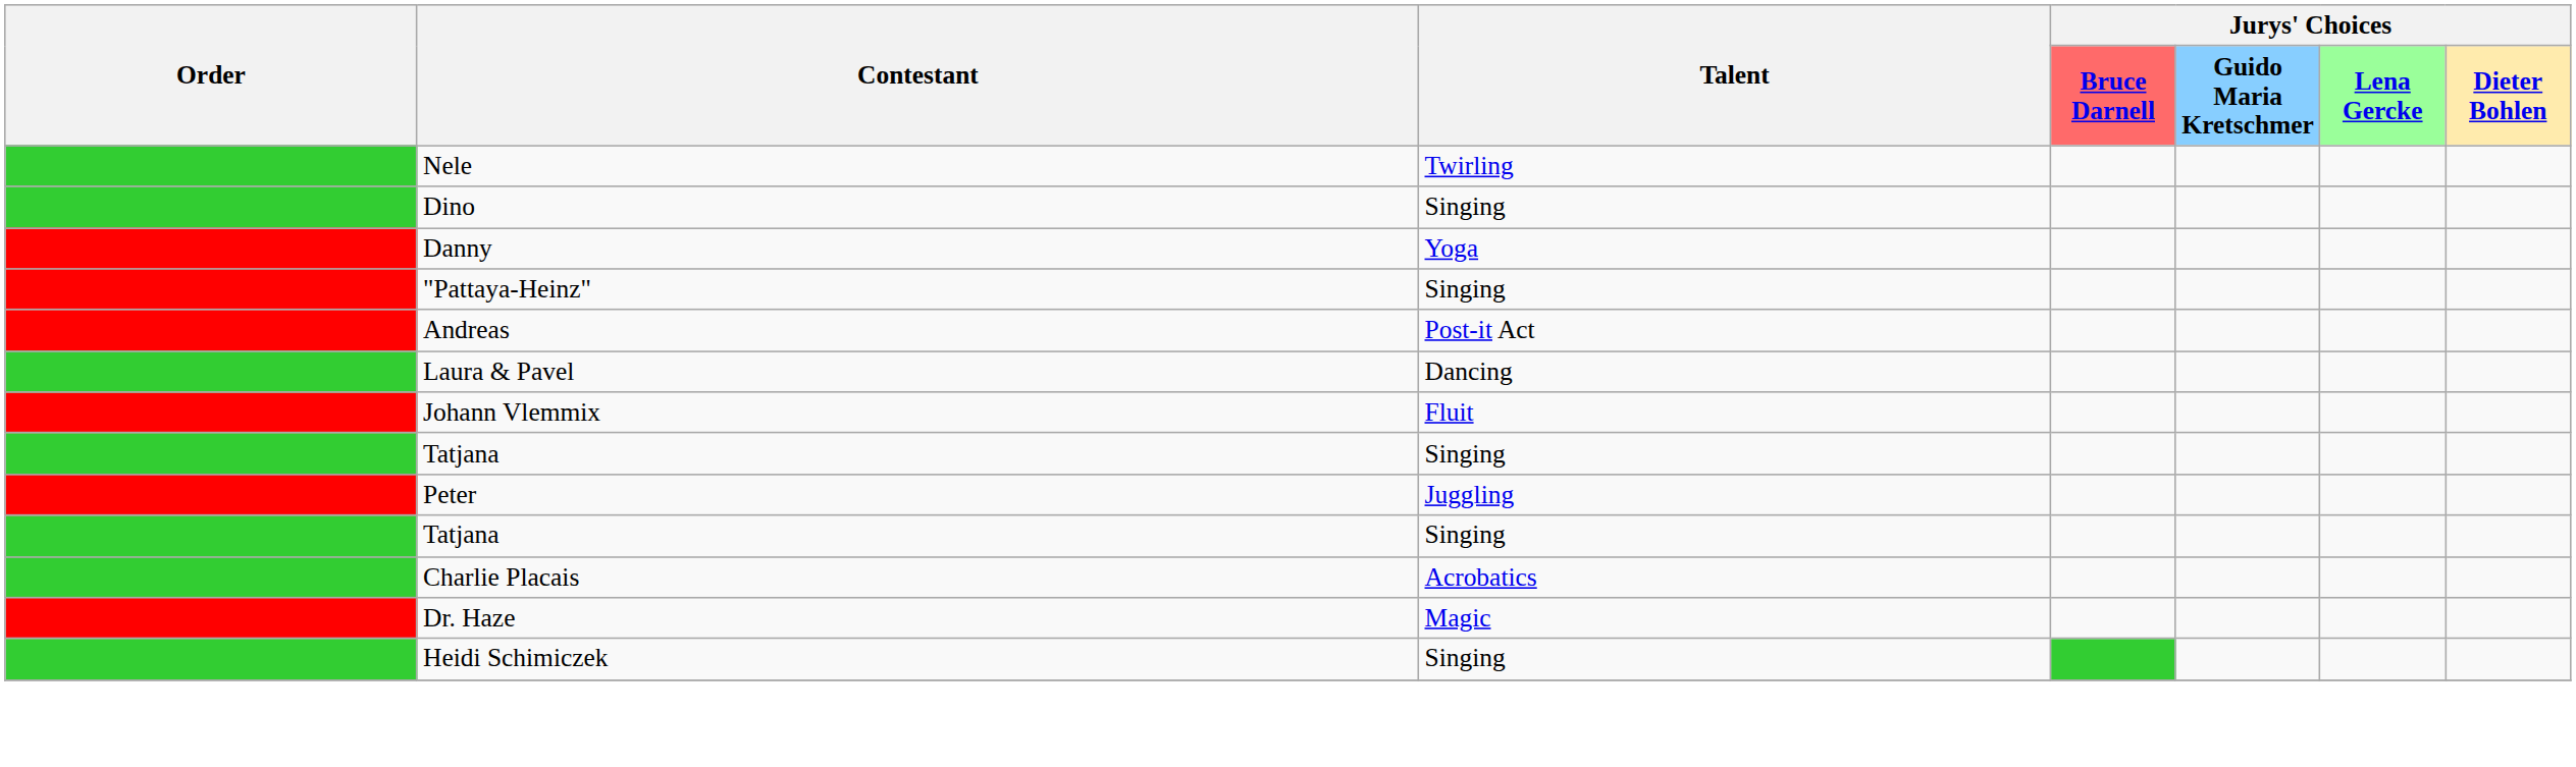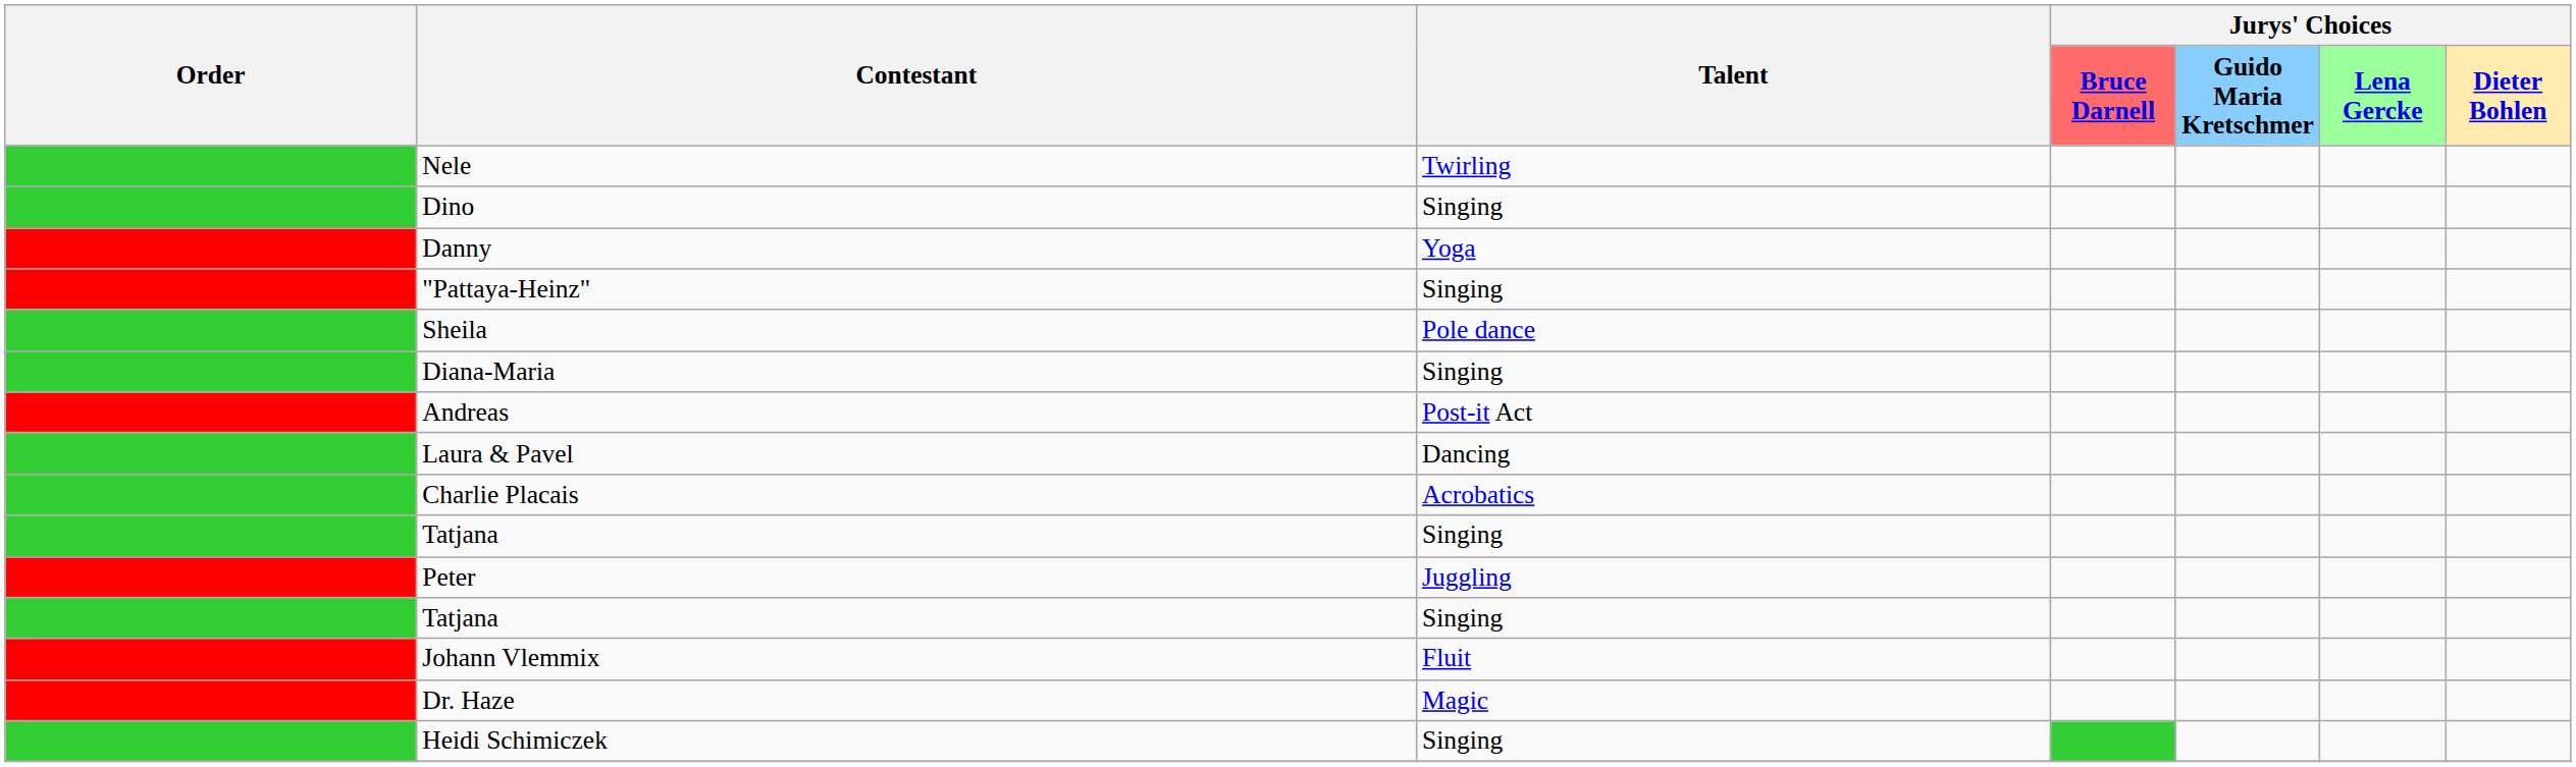 <table class="wikitable" style="width:100%;">
 <tr>
 <th rowspan="2">Order</th>
 <th rowspan="2">Contestant</th>
 <th rowspan="2">Talent</th>
 <th colspan="4">Jurys' Choices</th>
 </tr>
 <tr>
 <th style="background-color:#FF6A6A" width="70"><a href='#'>Bruce Darnell</a></th>
 <th style="background-color:#87CEFF" width="70">Guido Maria Kretschmer</th>
 <th style="background-color:#9AFF9A" width="70"><a href='#'>Lena Gercke</a></th>
 <th style="background-color:#FFEBAD" width="70"><a href='#'>Dieter Bohlen</a></th>
 </tr>
 <tr>
 <td bgcolor=limegreen></td>
 <td>Nele</td>
 <td><a href='#'>Twirling</a></td>
 <td style=";text-align:center;"></td>
 <td style=";text-align:center;"></td>
 <td style=";text-align:center;"></td>
 <td style=";text-align:center;"></td>
 </tr>
 <tr>
 <td bgcolor=limegreen></td>
 <td>Dino</td>
 <td>Singing</td>
 <td style=";text-align:center;"></td>
 <td style=";text-align:center;"></td>
 <td style=";text-align:center;"></td>
 <td style=";text-align:center;"></td>
 </tr>
 <tr>
 <td bgcolor=red></td>
 <td>Danny</td>
 <td><a href='#'>Yoga</a></td>
 <td style=";text-align:center;"></td>
 <td style=";text-align:center;"></td>
 <td style=";text-align:center;"></td>
 <td style=";text-align:center;"></td>
 </tr>
 <tr>
 <td bgcolor=red></td>
 <td>"Pattaya-Heinz"</td>
 <td>Singing</td>
 <td style=";text-align:center;"></td>
 <td style=";text-align:center;"></td>
 <td style=";text-align:center;"></td>
 <td style=";text-align:center;"></td>
 </tr>
 <tr>
+<td bgcolor=limegreen></td>
+<td>Sheila</td>
+<td><a href='#'>Pole dance</a></td>
+<td style=";text-align:center;"></td>
+<td style=";text-align:center;"></td>
+<td style=";text-align:center;"></td>
+<td style=";text-align:center;"></td>
+</tr>
+<tr>
+<td bgcolor=limegreen></td>
+<td>Diana-Maria</td>
+<td>Singing</td>
+<td style=";text-align:center;"></td>
+<td style=";text-align:center;"></td>
+<td style=";text-align:center;"></td>
+<td style=";text-align:center;"></td>
+</tr>
+<tr>
 <td bgcolor=red></td>
 <td>Andreas</td>
 <td><a href='#'>Post-it</a> Act</td>
 <td style=";text-align:center;"></td>
 <td style=";text-align:center;"></td>
 <td style=";text-align:center;"></td>
 <td style=";text-align:center;"></td>
 </tr>
 <tr>
 <td bgcolor=limegreen></td>
 <td>Laura & Pavel</td>
 <td>Dancing</td>
 <td style=";text-align:center;"></td>
 <td style=";text-align:center;"></td>
 <td style=";text-align:center;"></td>
 <td style=";text-align:center;"></td>
 </tr>
 <tr>
-<td bgcolor=red></td>
-<td>Johann Vlemmix</td>
-<td><a href='#'>Fluit</a></td>
+<td bgcolor=limegreen></td>
+<td>Charlie Placais</td>
+<td><a href='#'>Acrobatics</a></td>
 <td style=";text-align:center;"></td>
 <td style=";text-align:center;"></td>
 <td style=";text-align:center;"></td>
 <td style=";text-align:center;"></td>
 </tr>
 <tr>
 <td bgcolor=limegreen></td>
 <td>Tatjana</td>
 <td>Singing</td>
 <td style=";text-align:center;"></td>
 <td style=";text-align:center;"></td>
 <td style=";text-align:center;"></td>
 <td style=";text-align:center;"></td>
 </tr>
 <tr>
 <td bgcolor=red></td>
 <td>Peter</td>
 <td><a href='#'>Juggling</a></td>
 <td style=";text-align:center;"></td>
 <td style=";text-align:center;"></td>
 <td style=";text-align:center;"></td>
 <td style=";text-align:center;"></td>
 </tr>
 <tr>
 <td bgcolor=limegreen></td>
 <td>Tatjana</td>
 <td>Singing</td>
 <td style=";text-align:center;"></td>
 <td style=";text-align:center;"></td>
 <td style=";text-align:center;"></td>
 <td style=";text-align:center;"></td>
 </tr>
 <tr>
-<td bgcolor=limegreen></td>
-<td>Charlie Placais</td>
-<td><a href='#'>Acrobatics</a></td>
+<td bgcolor=red></td>
+<td>Johann Vlemmix</td>
+<td><a href='#'>Fluit</a></td>
 <td style=";text-align:center;"></td>
 <td style=";text-align:center;"></td>
 <td style=";text-align:center;"></td>
 <td style=";text-align:center;"></td>
 </tr>
 <tr>
 <td bgcolor=red></td>
 <td>Dr. Haze</td>
 <td><a href='#'>Magic</a></td>
 <td style=";text-align:center;"></td>
 <td style=";text-align:center;"></td>
 <td style=";text-align:center;"></td>
 <td style=";text-align:center;"></td>
 </tr>
 <tr>
 <td bgcolor=limegreen></td>
 <td>Heidi Schimiczek</td>
 <td>Singing</td>
 <td bgcolor=limegreen></td>
 <td style=";text-align:center;"></td>
 <td style=";text-align:center;"></td>
 <td style=";text-align:center;"></td>
 </tr>
 <tr>
 </tr>
 </table>
